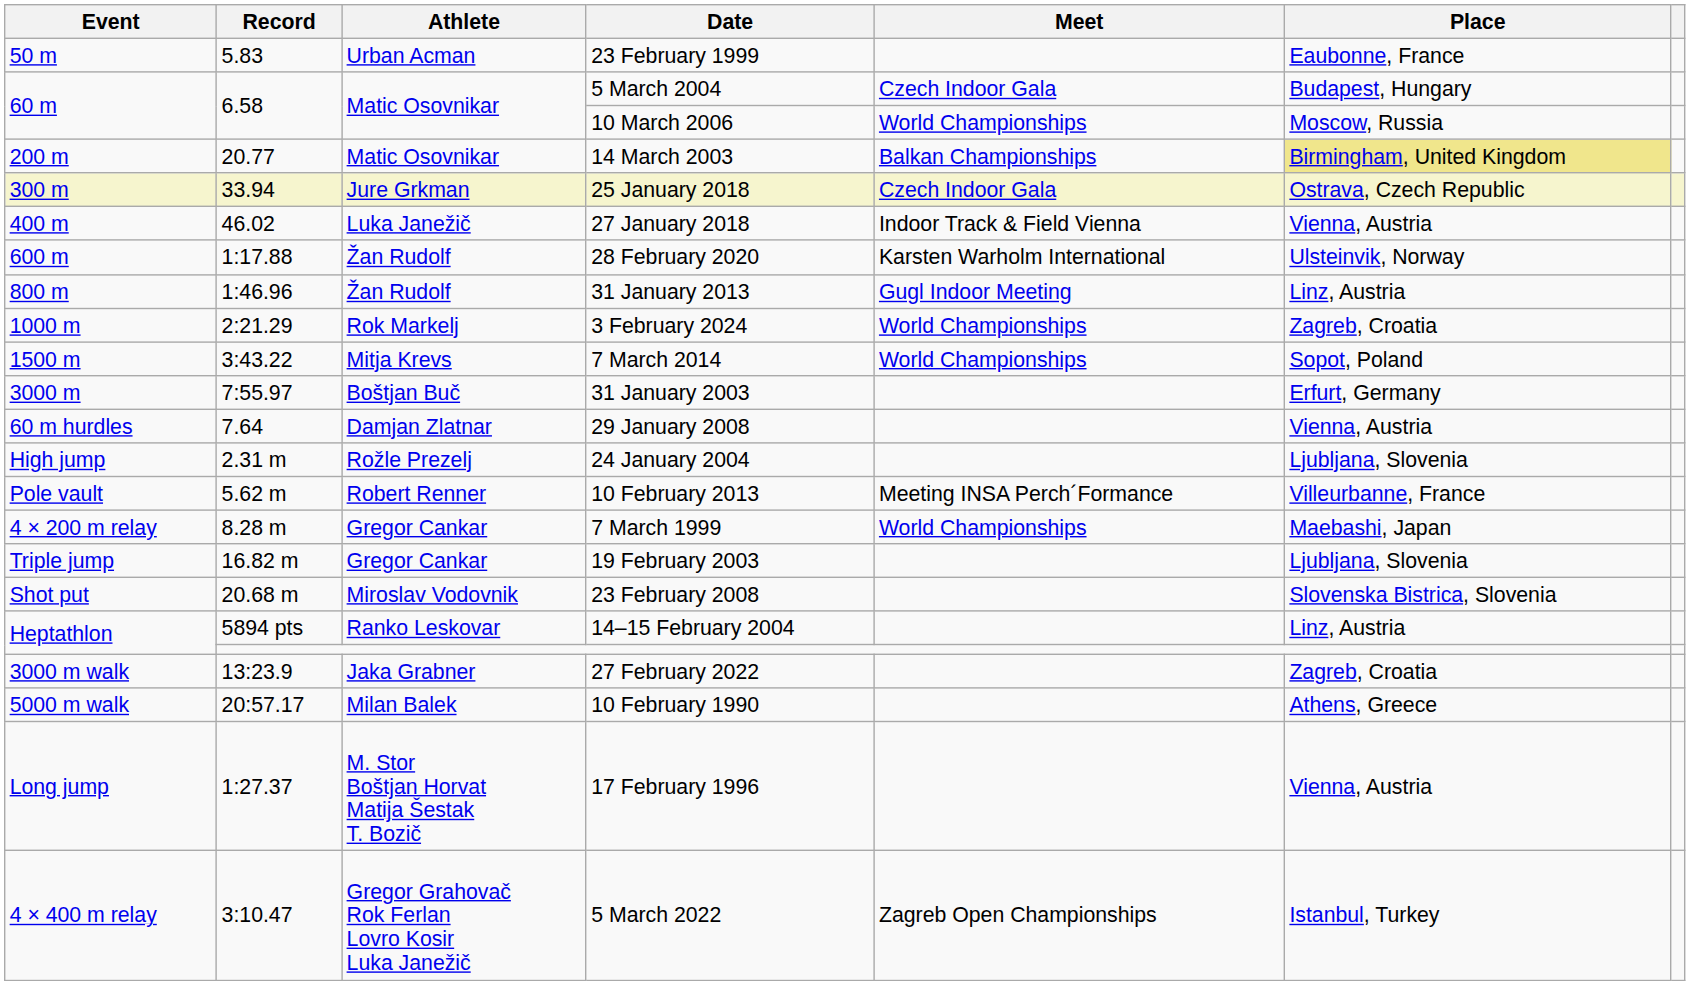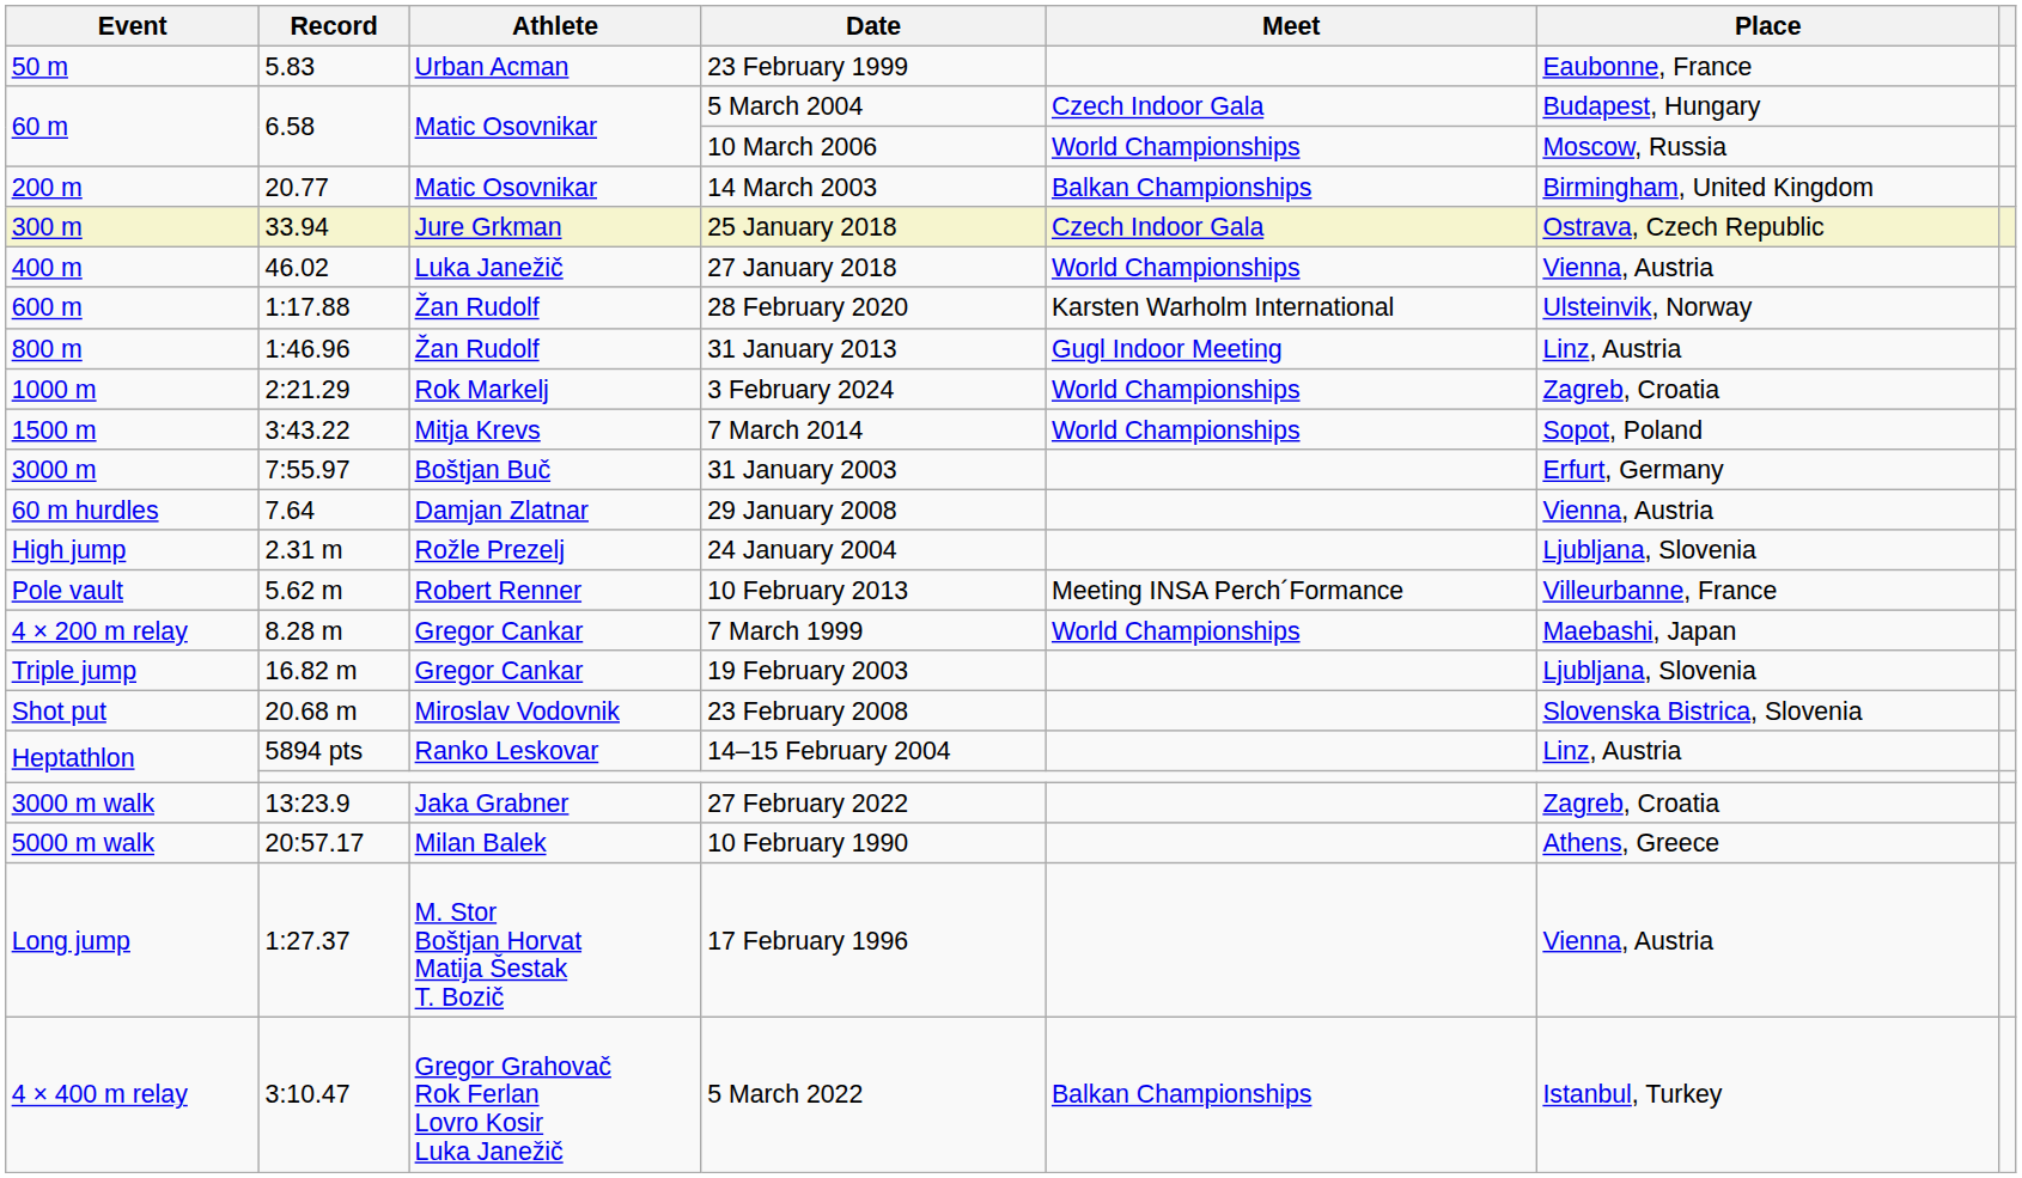 <table class="wikitable" style="font-size:95%; width: 95%;">
 <tr>
 <th>Event</th>
 <th>Record</th>
 <th>Athlete</th>
 <th>Date</th>
 <th>Meet</th>
 <th>Place</th>
 <th></th>
 </tr>
 <tr>
 <td><a href='#'>50 m</a></td>
 <td>5.83</td>
 <td><a href='#'>Urban Acman</a></td>
 <td>23 February 1999</td>
 <td></td>
 <td><a href='#'>Eaubonne</a>, France</td>
 <td></td>
 </tr>
 <tr>
 <td rowspan=2><a href='#'>60 m</a></td>
 <td rowspan=2>6.58</td>
 <td rowspan=2><a href='#'>Matic Osovnikar</a></td>
 <td>5 March 2004</td>
 <td><a href='#'>Czech Indoor Gala</a></td>
 <td><a href='#'>Budapest</a>, Hungary</td>
 <td></td>
 </tr>
 <tr>
 <td>10 March 2006</td>
 <td><a href='#'>World Championships</a></td>
 <td><a href='#'>Moscow</a>, Russia</td>
 <td></td>
 </tr>
 <tr>
 <td><a href='#'>200 m</a></td>
 <td>20.77</td>
 <td><a href='#'>Matic Osovnikar</a></td>
 <td>14 March 2003</td>
 <td><a href='#'>Balkan Championships</a></td>
-<td style="background: khaki;"><a href='#'>Birmingham</a>, United Kingdom</td>
+<td><a href='#'>Birmingham</a>, United Kingdom</td>
 <td></td>
 </tr>
 <tr style="background:#f6F5CE;">
 <td><a href='#'>300 m</a></td>
 <td>33.94</td>
 <td><a href='#'>Jure Grkman</a></td>
 <td>25 January 2018</td>
 <td><a href='#'>Czech Indoor Gala</a></td>
 <td><a href='#'>Ostrava</a>, Czech Republic</td>
 <td></td>
 </tr>
 <tr>
 <td><a href='#'>400 m</a></td>
 <td>46.02</td>
 <td><a href='#'>Luka Janežič</a></td>
 <td>27 January 2018</td>
-<td>Indoor Track & Field Vienna</td>
+<td><a href='#'>World Championships</a></td>
 <td><a href='#'>Vienna</a>, Austria</td>
 <td></td>
 </tr>
 <tr>
 <td><a href='#'>600 m</a></td>
 <td>1:17.88</td>
 <td><a href='#'>Žan Rudolf</a></td>
 <td>28 February 2020</td>
 <td>Karsten Warholm International</td>
 <td><a href='#'>Ulsteinvik</a>, Norway</td>
 <td></td>
 </tr>
 <tr>
 <td><a href='#'>800 m</a></td>
 <td>1:46.96</td>
 <td><a href='#'>Žan Rudolf</a></td>
 <td>31 January 2013</td>
 <td><a href='#'>Gugl Indoor Meeting</a></td>
 <td><a href='#'>Linz</a>, Austria</td>
 <td></td>
 </tr>
 <tr>
 <td><a href='#'>1000 m</a></td>
 <td>2:21.29</td>
 <td><a href='#'>Rok Markelj</a></td>
 <td>3 February 2024</td>
 <td><a href='#'>World Championships</a></td>
 <td><a href='#'>Zagreb</a>, Croatia</td>
 <td></td>
 </tr>
 <tr>
 <td><a href='#'>1500 m</a></td>
 <td>3:43.22</td>
 <td><a href='#'>Mitja Krevs</a></td>
 <td>7 March 2014</td>
 <td><a href='#'>World Championships</a></td>
 <td><a href='#'>Sopot</a>, Poland</td>
 <td></td>
 </tr>
 <tr>
 <td><a href='#'>3000 m</a></td>
 <td>7:55.97</td>
 <td><a href='#'>Boštjan Buč</a></td>
 <td>31 January 2003</td>
 <td></td>
 <td><a href='#'>Erfurt</a>, Germany</td>
 <td></td>
 </tr>
 <tr>
 <td><a href='#'>60 m hurdles</a></td>
 <td>7.64</td>
 <td><a href='#'>Damjan Zlatnar</a></td>
 <td>29 January 2008</td>
 <td></td>
 <td><a href='#'>Vienna</a>, Austria</td>
 <td></td>
 </tr>
 <tr>
 <td><a href='#'>High jump</a></td>
 <td>2.31 m</td>
 <td><a href='#'>Rožle Prezelj</a></td>
 <td>24 January 2004</td>
 <td></td>
 <td><a href='#'>Ljubljana</a>, Slovenia</td>
 <td></td>
 </tr>
 <tr>
 <td><a href='#'>Pole vault</a></td>
 <td>5.62 m</td>
 <td><a href='#'>Robert Renner</a></td>
 <td>10 February 2013</td>
 <td>Meeting INSA Perch´Formance</td>
 <td><a href='#'>Villeurbanne</a>, France</td>
 <td></td>
 </tr>
 <tr>
 <td><a href='#'>4 × 200 m relay</a></td>
 <td>8.28 m</td>
 <td><a href='#'>Gregor Cankar</a></td>
 <td>7 March 1999</td>
 <td><a href='#'>World Championships</a></td>
 <td><a href='#'>Maebashi</a>, Japan</td>
 <td></td>
 </tr>
 <tr>
 <td><a href='#'>Triple jump</a></td>
 <td>16.82 m</td>
 <td><a href='#'>Gregor Cankar</a></td>
 <td>19 February 2003</td>
 <td></td>
 <td><a href='#'>Ljubljana</a>, Slovenia</td>
 <td></td>
 </tr>
 <tr>
 <td><a href='#'>Shot put</a></td>
 <td>20.68 m</td>
 <td><a href='#'>Miroslav Vodovnik</a></td>
 <td>23 February 2008</td>
 <td></td>
 <td><a href='#'>Slovenska Bistrica</a>, Slovenia</td>
 <td></td>
 </tr>
 <tr>
 <td rowspan=2><a href='#'>Heptathlon</a></td>
 <td>5894 pts</td>
 <td><a href='#'>Ranko Leskovar</a></td>
 <td>14–15 February 2004</td>
 <td></td>
 <td><a href='#'>Linz</a>, Austria</td>
 <td></td>
 </tr>
 <tr>
 <td colspan=5></td>
 <td></td>
 </tr>
 <tr>
 <td><a href='#'>3000 m walk</a></td>
 <td>13:23.9</td>
 <td><a href='#'>Jaka Grabner</a></td>
 <td>27 February 2022</td>
 <td></td>
 <td><a href='#'>Zagreb</a>, Croatia</td>
 <td></td>
 </tr>
 <tr>
 <td><a href='#'>5000 m walk</a></td>
 <td>20:57.17</td>
 <td><a href='#'>Milan Balek</a></td>
 <td>10 February 1990</td>
 <td></td>
 <td><a href='#'>Athens</a>, Greece</td>
 <td></td>
 </tr>
 <tr>
 <td><a href='#'>Long jump</a></td>
 <td>1:27.37</td>
 <td><br><a href='#'>M. Stor</a><br><a href='#'>Boštjan Horvat</a><br><a href='#'>Matija Šestak</a><br><a href='#'>T. Bozič</a></td>
 <td>17 February 1996</td>
 <td></td>
 <td><a href='#'>Vienna</a>, Austria</td>
 <td></td>
 </tr>
 <tr>
 <td><a href='#'>4 × 400 m relay</a></td>
 <td>3:10.47</td>
 <td><br><a href='#'>Gregor Grahovač</a><br><a href='#'>Rok Ferlan</a><br><a href='#'>Lovro Kosir</a><br><a href='#'>Luka Janežič</a></td>
 <td>5 March 2022</td>
-<td>Zagreb Open Championships</td>
+<td><a href='#'>Balkan Championships</a></td>
 <td><a href='#'>Istanbul</a>, Turkey</td>
 <td></td>
 </tr>
 </table>
